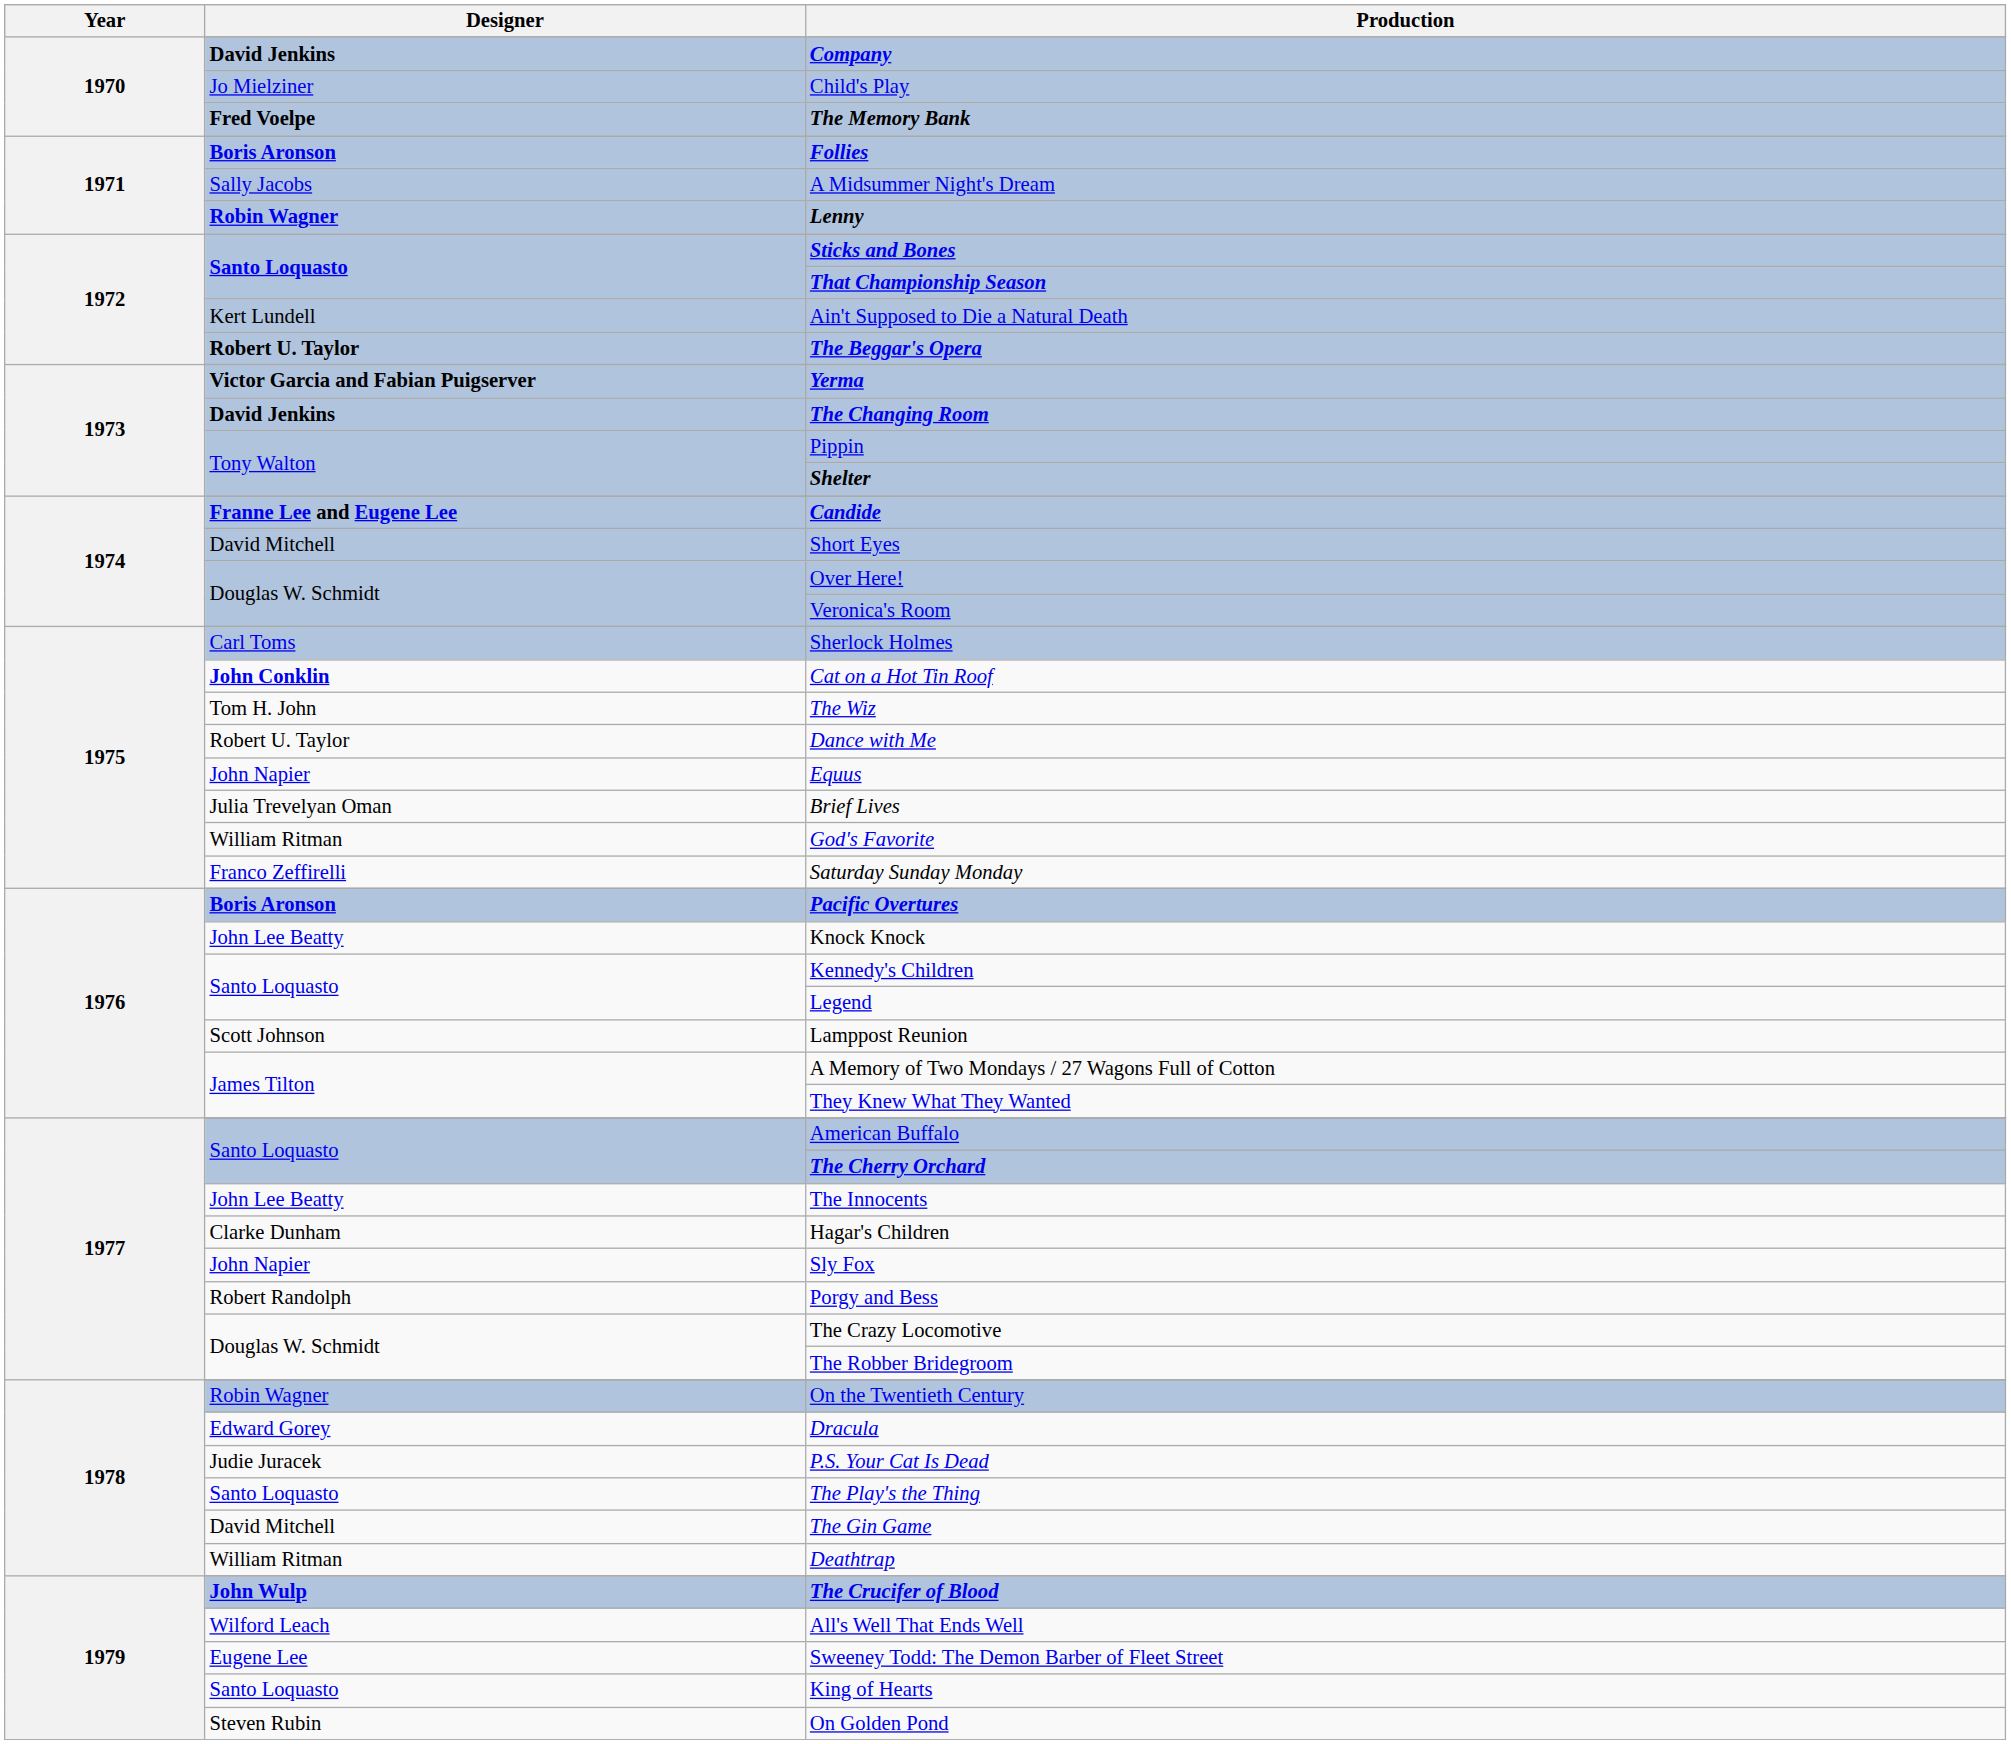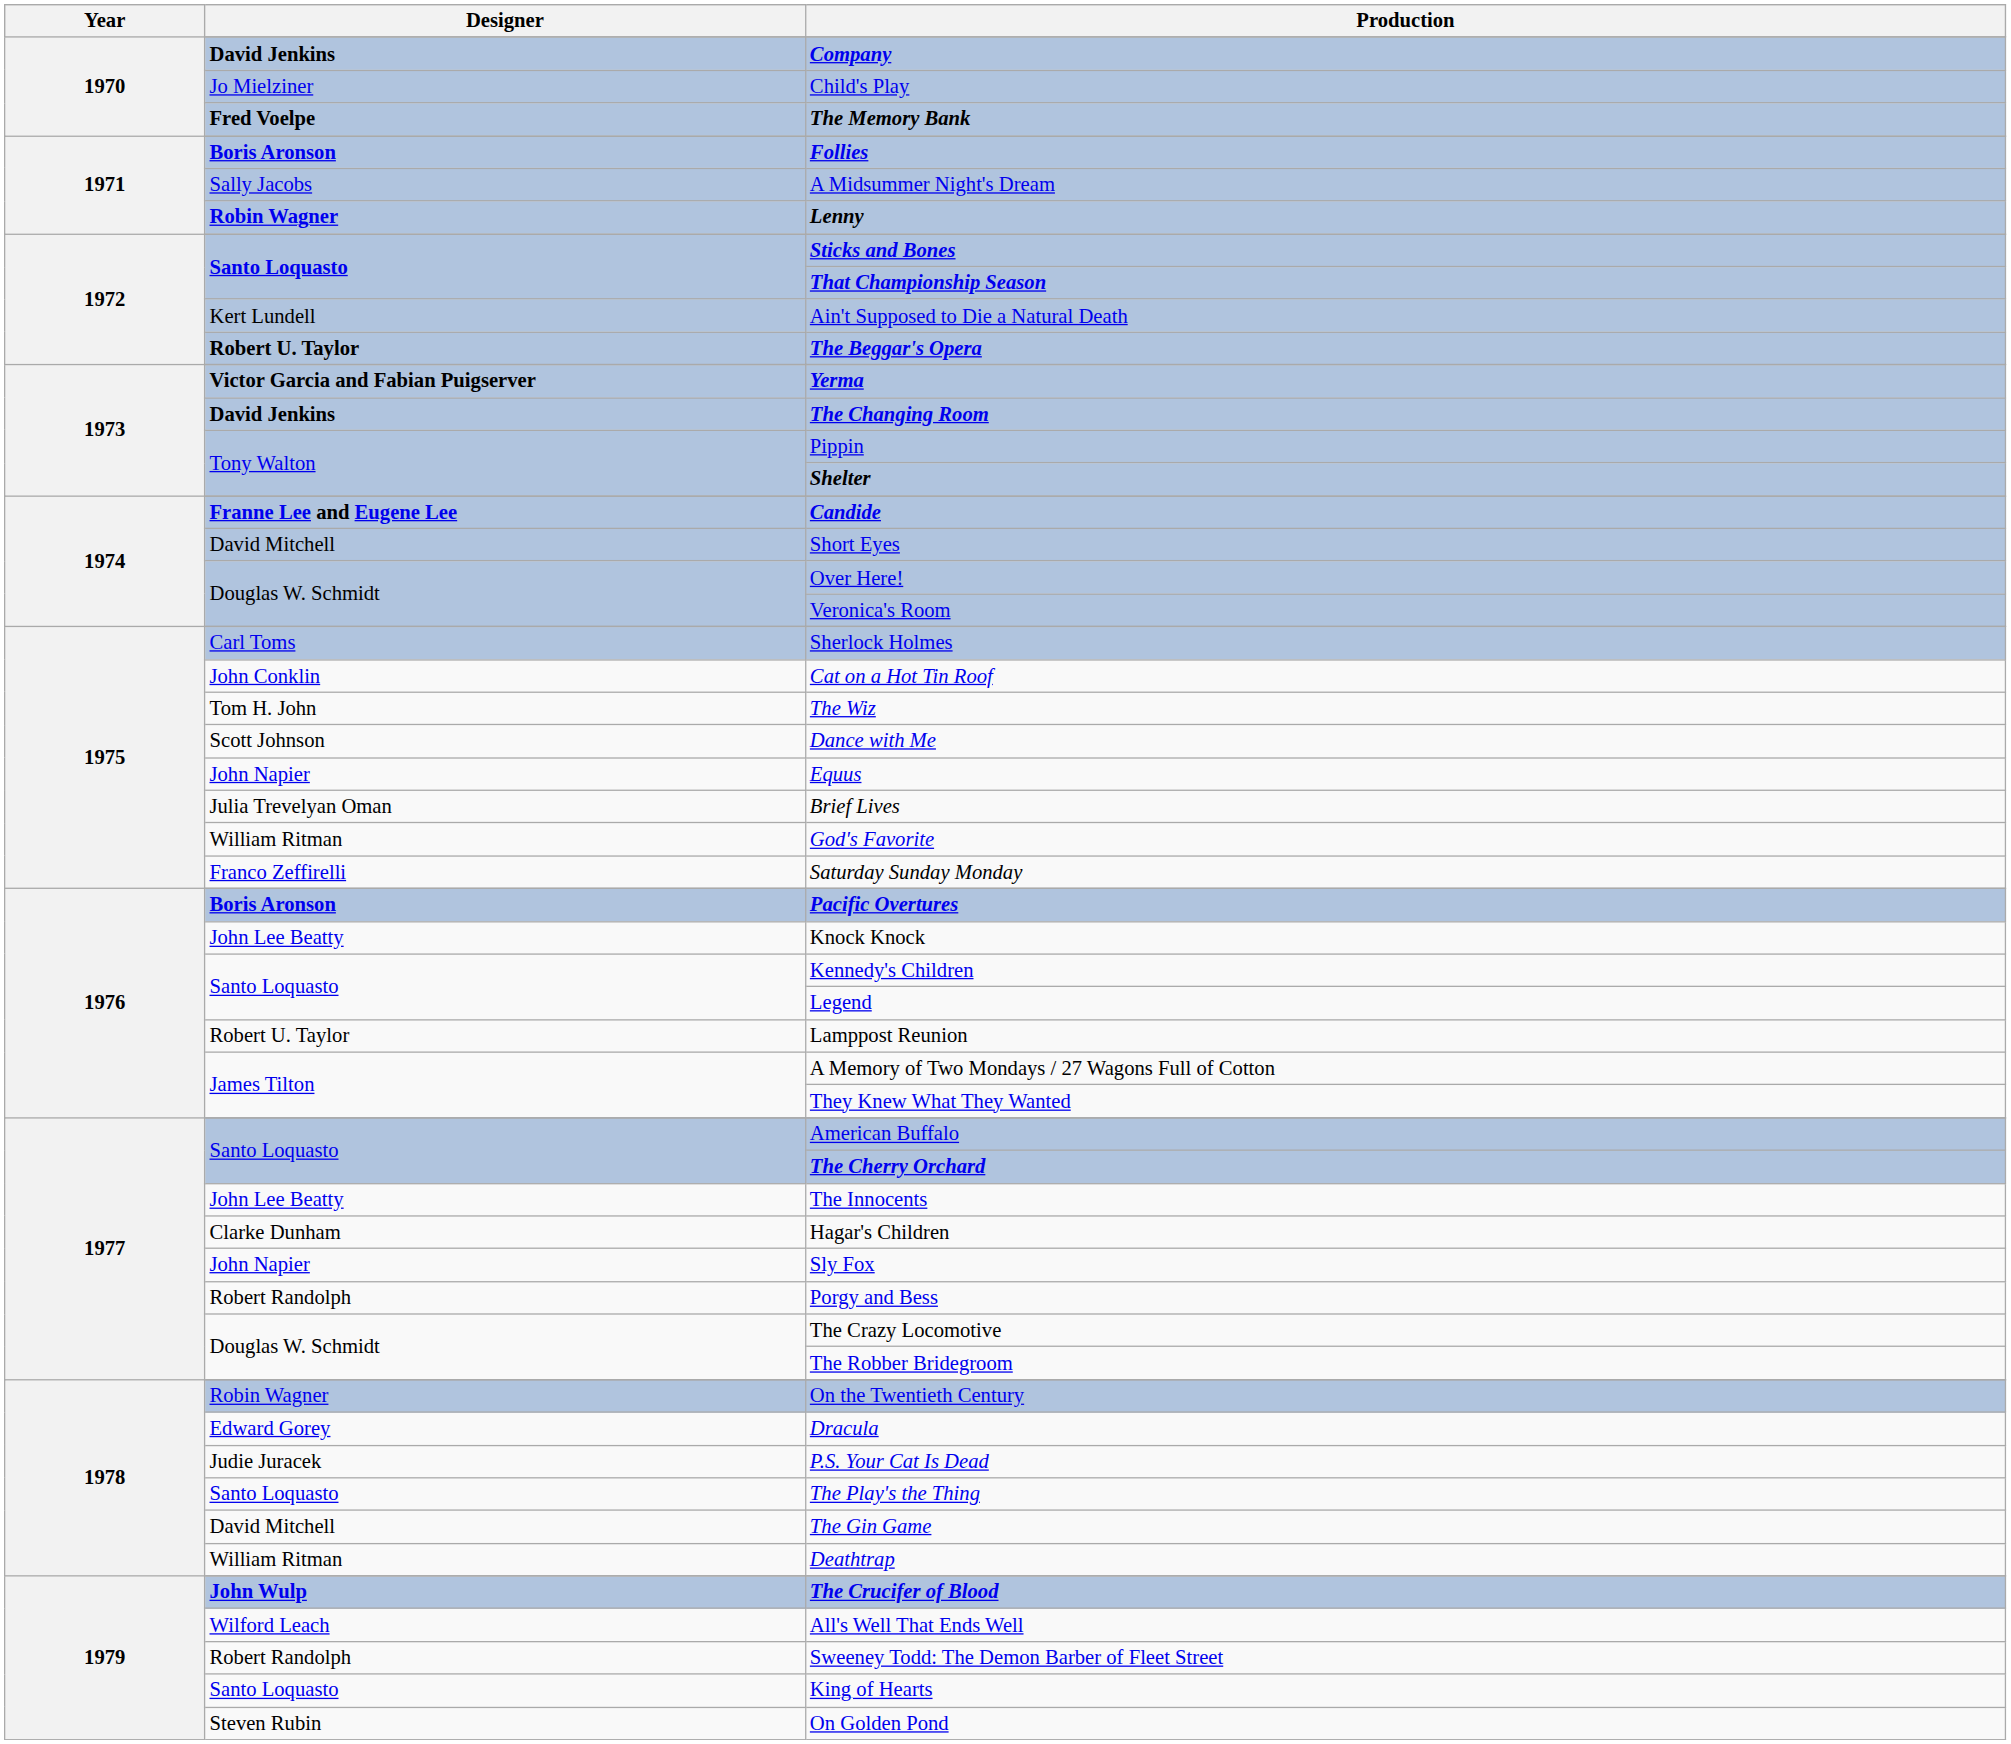 <table class="wikitable" style="width:98%;">
 <tr style="background:#bebebe;">
 <th style="width:10%;">Year</th>
 <th style="width:30%;">Designer</th>
 <th style="width:60%;">Production</th>
 </tr>
 <tr>
 <th rowspan="4">1970</th>
 </tr>
 <tr style="background:#B0C4DE">
 <td><strong>David Jenkins</strong></td>
 <td><strong><em><a href='#'>Company</a><em> <strong></td>
 </tr>
 <tr style="background:#B0C4DE">
 <td></strong><a href='#'>Jo Mielziner</a><strong></td>
 <td></em></strong><a href='#'>Child's Play</a></em> </strong></td>
 </tr>
 <tr style="background:#B0C4DE">
 <td><strong>Fred Voelpe</strong></td>
 <td><strong><em>The Memory Bank</em></strong></td>
 </tr>
 <tr>
 <th rowspan="4">1971</th>
 </tr>
 <tr style="background:#B0C4DE">
 <td><strong><a href='#'>Boris Aronson</a></strong></td>
 <td><strong><em><a href='#'>Follies</a><em> <strong></td>
 </tr>
 <tr style="background:#B0C4DE">
 <td></strong><a href='#'>Sally Jacobs</a><strong></td>
 <td></em></strong><a href='#'>A Midsummer Night's Dream</a></em> </strong></td>
 </tr>
 <tr style="background:#B0C4DE">
 <td><strong><a href='#'>Robin Wagner</a></strong></td>
 <td><strong><em>Lenny</em></strong></td>
 </tr>
 <tr>
 <th rowspan="5">1972</th>
 </tr>
 <tr style="background:#B0C4DE">
 <td rowspan="2"><strong><a href='#'>Santo Loquasto</a></strong></td>
 <td><strong><em><a href='#'>Sticks and Bones</a></em></strong></td>
 </tr>
 <tr style="background:#B0C4DE">
 <td><strong><em><a href='#'>That Championship Season</a><em> <strong></td>
 </tr>
 <tr style="background:#B0C4DE">
 <td></strong>Kert Lundell<strong></td>
 <td></em></strong><a href='#'>Ain't Supposed to Die a Natural Death</a></em> </strong></td>
 </tr>
 <tr style="background:#B0C4DE">
 <td><strong>Robert U. Taylor</strong></td>
 <td><strong><em><a href='#'>The Beggar's Opera</a></em></strong></td>
 </tr>
 <tr>
 <th rowspan="5">1973</th>
 </tr>
 <tr style="background:#B0C4DE">
 <td><strong>Victor Garcia and Fabian Puigserver</strong></td>
 <td><strong><em><a href='#'>Yerma</a></em></strong></td>
 </tr>
 <tr style="background:#B0C4DE">
 <td><strong>David Jenkins</strong></td>
 <td><strong><em><a href='#'>The Changing Room</a><em> <strong></td>
 </tr>
 <tr style="background:#B0C4DE">
 <td rowspan="2"></strong><a href='#'>Tony Walton</a><strong></td>
 <td></em></strong><a href='#'>Pippin</a></em> </strong></td>
 </tr>
 <tr style="background:#B0C4DE">
 <td><strong><em>Shelter</em></strong></td>
 </tr>
 <tr>
 <th rowspan="5">1974</th>
 </tr>
 <tr style="background:#B0C4DE">
 <td><strong><a href='#'>Franne Lee</a> and <a href='#'>Eugene Lee</a></strong></td>
 <td><strong><em><a href='#'>Candide</a><em> <strong></td>
 </tr>
 <tr style="background:#B0C4DE">
 <td></strong>David Mitchell<strong></td>
 <td></em></strong><a href='#'>Short Eyes</a><strong><em></td>
 </tr>
 <tr style="background:#B0C4DE">
 <td rowspan="2"></strong>Douglas W. Schmidt<strong></td>
 <td></em></strong><a href='#'>Over Here!</a><strong><em></td>
 </tr>
 <tr style="background:#B0C4DE">
 <td></em></strong><a href='#'>Veronica's Room</a><strong><em></td>
 </tr>
 <tr>
 <th rowspan="9">1975</th>
 </tr>
 <tr style="background:#B0C4DE">
 <td></strong><a href='#'>Carl Toms</a><strong></td>
 <td></em></strong><a href='#'>Sherlock Holmes</a></em> </strong></td>
 </tr>
 <tr>
-<td><strong><a href='#'>John Conklin</a></strong></td>
+<td><a href='#'>John Conklin</a></td>
 <td><em><a href='#'>Cat on a Hot Tin Roof</a></em></td>
 </tr>
 <tr>
 <td>Tom H. John</td>
 <td><em><a href='#'>The Wiz</a></em></td>
 </tr>
 <tr>
-<td>Robert U. Taylor</td>
+<td>Scott Johnson</td>
 <td><em><a href='#'>Dance with Me</a></em></td>
 </tr>
 <tr>
 <td><a href='#'>John Napier</a></td>
 <td><em><a href='#'>Equus</a></em></td>
 </tr>
 <tr>
 <td>Julia Trevelyan Oman</td>
 <td><em>Brief Lives</em></td>
 </tr>
 <tr>
 <td>William Ritman</td>
 <td><em><a href='#'>God's Favorite</a></em></td>
 </tr>
 <tr>
 <td><a href='#'>Franco Zeffirelli</a></td>
 <td><em>Saturday Sunday Monday</em></td>
 </tr>
 <tr>
 <th rowspan="8">1976</th>
 </tr>
 <tr style="background:#B0C4DE">
 <td><strong><a href='#'>Boris Aronson</a></strong></td>
 <td><strong><em><a href='#'>Pacific Overtures</a><em> <strong></td>
 </tr>
 <tr>
 <td><a href='#'>John Lee Beatty</a></td>
 <td></em>Knock Knock<em></td>
 </tr>
 <tr>
 <td rowspan="2"><a href='#'>Santo Loquasto</a></td>
 <td></em><a href='#'>Kennedy's Children</a><em></td>
 </tr>
 <tr>
 <td></em><a href='#'>Legend</a><em></td>
 </tr>
 <tr>
-<td>Scott Johnson</td>
+<td>Robert U. Taylor</td>
 <td></em>Lamppost Reunion<em></td>
 </tr>
 <tr>
 <td rowspan="2"><a href='#'>James Tilton</a></td>
 <td></em>A Memory of Two Mondays / 27 Wagons Full of Cotton<em></td>
 </tr>
 <tr>
 <td></em><a href='#'>They Knew What They Wanted</a><em></td>
 </tr>
 <tr>
 <th rowspan="9">1977</th>
 </tr>
 <tr style="background:#B0C4DE">
 <td rowspan="2"></strong><a href='#'>Santo Loquasto</a><strong></td>
 <td></em></strong><a href='#'>American Buffalo</a></em> </strong></td>
 </tr>
 <tr style="background:#B0C4DE">
 <td><strong><em><a href='#'>The Cherry Orchard</a><em> <strong></td>
 </tr>
 <tr>
 <td><a href='#'>John Lee Beatty</a></td>
 <td></em><a href='#'>The Innocents</a><em></td>
 </tr>
 <tr>
 <td>Clarke Dunham</td>
 <td></em>Hagar's Children<em></td>
 </tr>
 <tr>
 <td><a href='#'>John Napier</a></td>
 <td></em><a href='#'>Sly Fox</a><em></td>
 </tr>
 <tr>
 <td>Robert Randolph</td>
 <td></em><a href='#'>Porgy and Bess</a><em></td>
 </tr>
 <tr>
 <td rowspan="2">Douglas W. Schmidt</td>
 <td></em>The Crazy Locomotive<em></td>
 </tr>
 <tr>
 <td></em><a href='#'>The Robber Bridegroom</a><em></td>
 </tr>
 <tr>
 <th rowspan="7">1978</th>
 </tr>
 <tr style="background:#B0C4DE">
 <td></strong><a href='#'>Robin Wagner</a><strong></td>
 <td></em></strong><a href='#'>On the Twentieth Century</a></em> </strong></td>
 </tr>
 <tr>
 <td><a href='#'>Edward Gorey</a></td>
 <td><em><a href='#'>Dracula</a></em></td>
 </tr>
 <tr>
 <td>Judie Juracek</td>
 <td><em><a href='#'>P.S. Your Cat Is Dead</a></em></td>
 </tr>
 <tr>
 <td><a href='#'>Santo Loquasto</a></td>
 <td><em><a href='#'>The Play's the Thing</a></em></td>
 </tr>
 <tr>
 <td>David Mitchell</td>
 <td><em><a href='#'>The Gin Game</a></em></td>
 </tr>
 <tr>
 <td>William Ritman</td>
 <td><em><a href='#'>Deathtrap</a></em></td>
 </tr>
 <tr>
 <th rowspan="6">1979</th>
 </tr>
 <tr style="background:#B0C4DE">
 <td><strong><a href='#'>John Wulp</a></strong></td>
 <td><strong><em><a href='#'>The Crucifer of Blood</a><em> <strong></td>
 </tr>
 <tr>
 <td><a href='#'>Wilford Leach</a></td>
 <td></em><a href='#'>All's Well That Ends Well</a><em></td>
 </tr>
 <tr>
-<td><a href='#'>Eugene Lee</a></td>
+<td>Robert Randolph</td>
 <td></em><a href='#'>Sweeney Todd: The Demon Barber of Fleet Street</a><em></td>
 </tr>
 <tr>
 <td><a href='#'>Santo Loquasto</a></td>
 <td></em><a href='#'>King of Hearts</a><em></td>
 </tr>
 <tr>
 <td>Steven Rubin</td>
 <td></em><a href='#'>On Golden Pond</a><em></td>
 </tr>
 </table>
